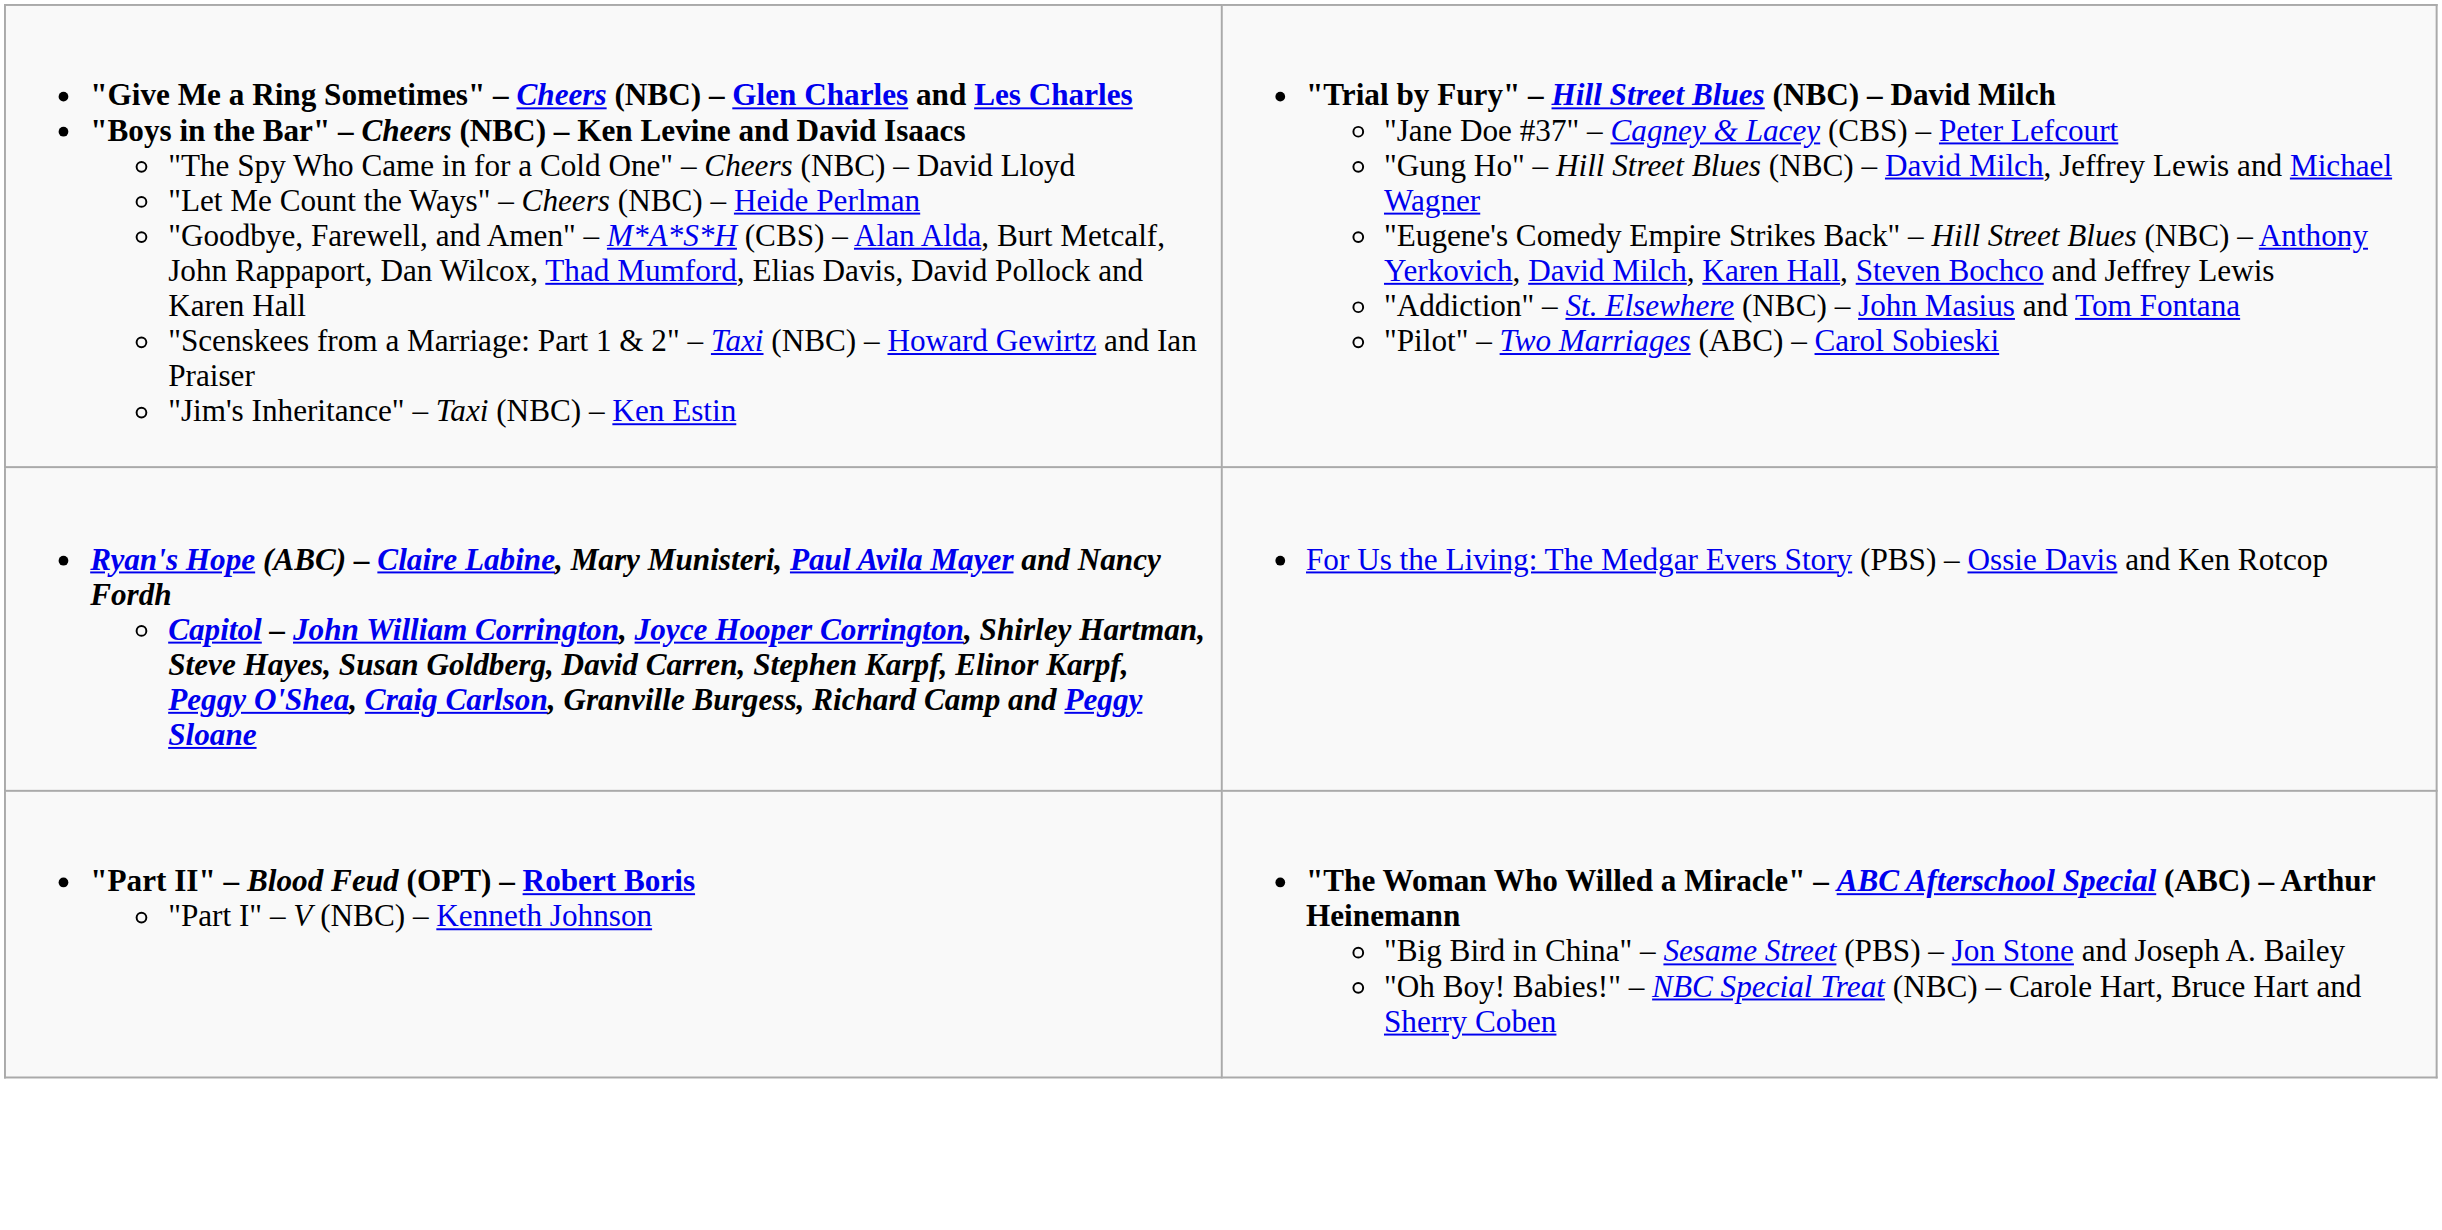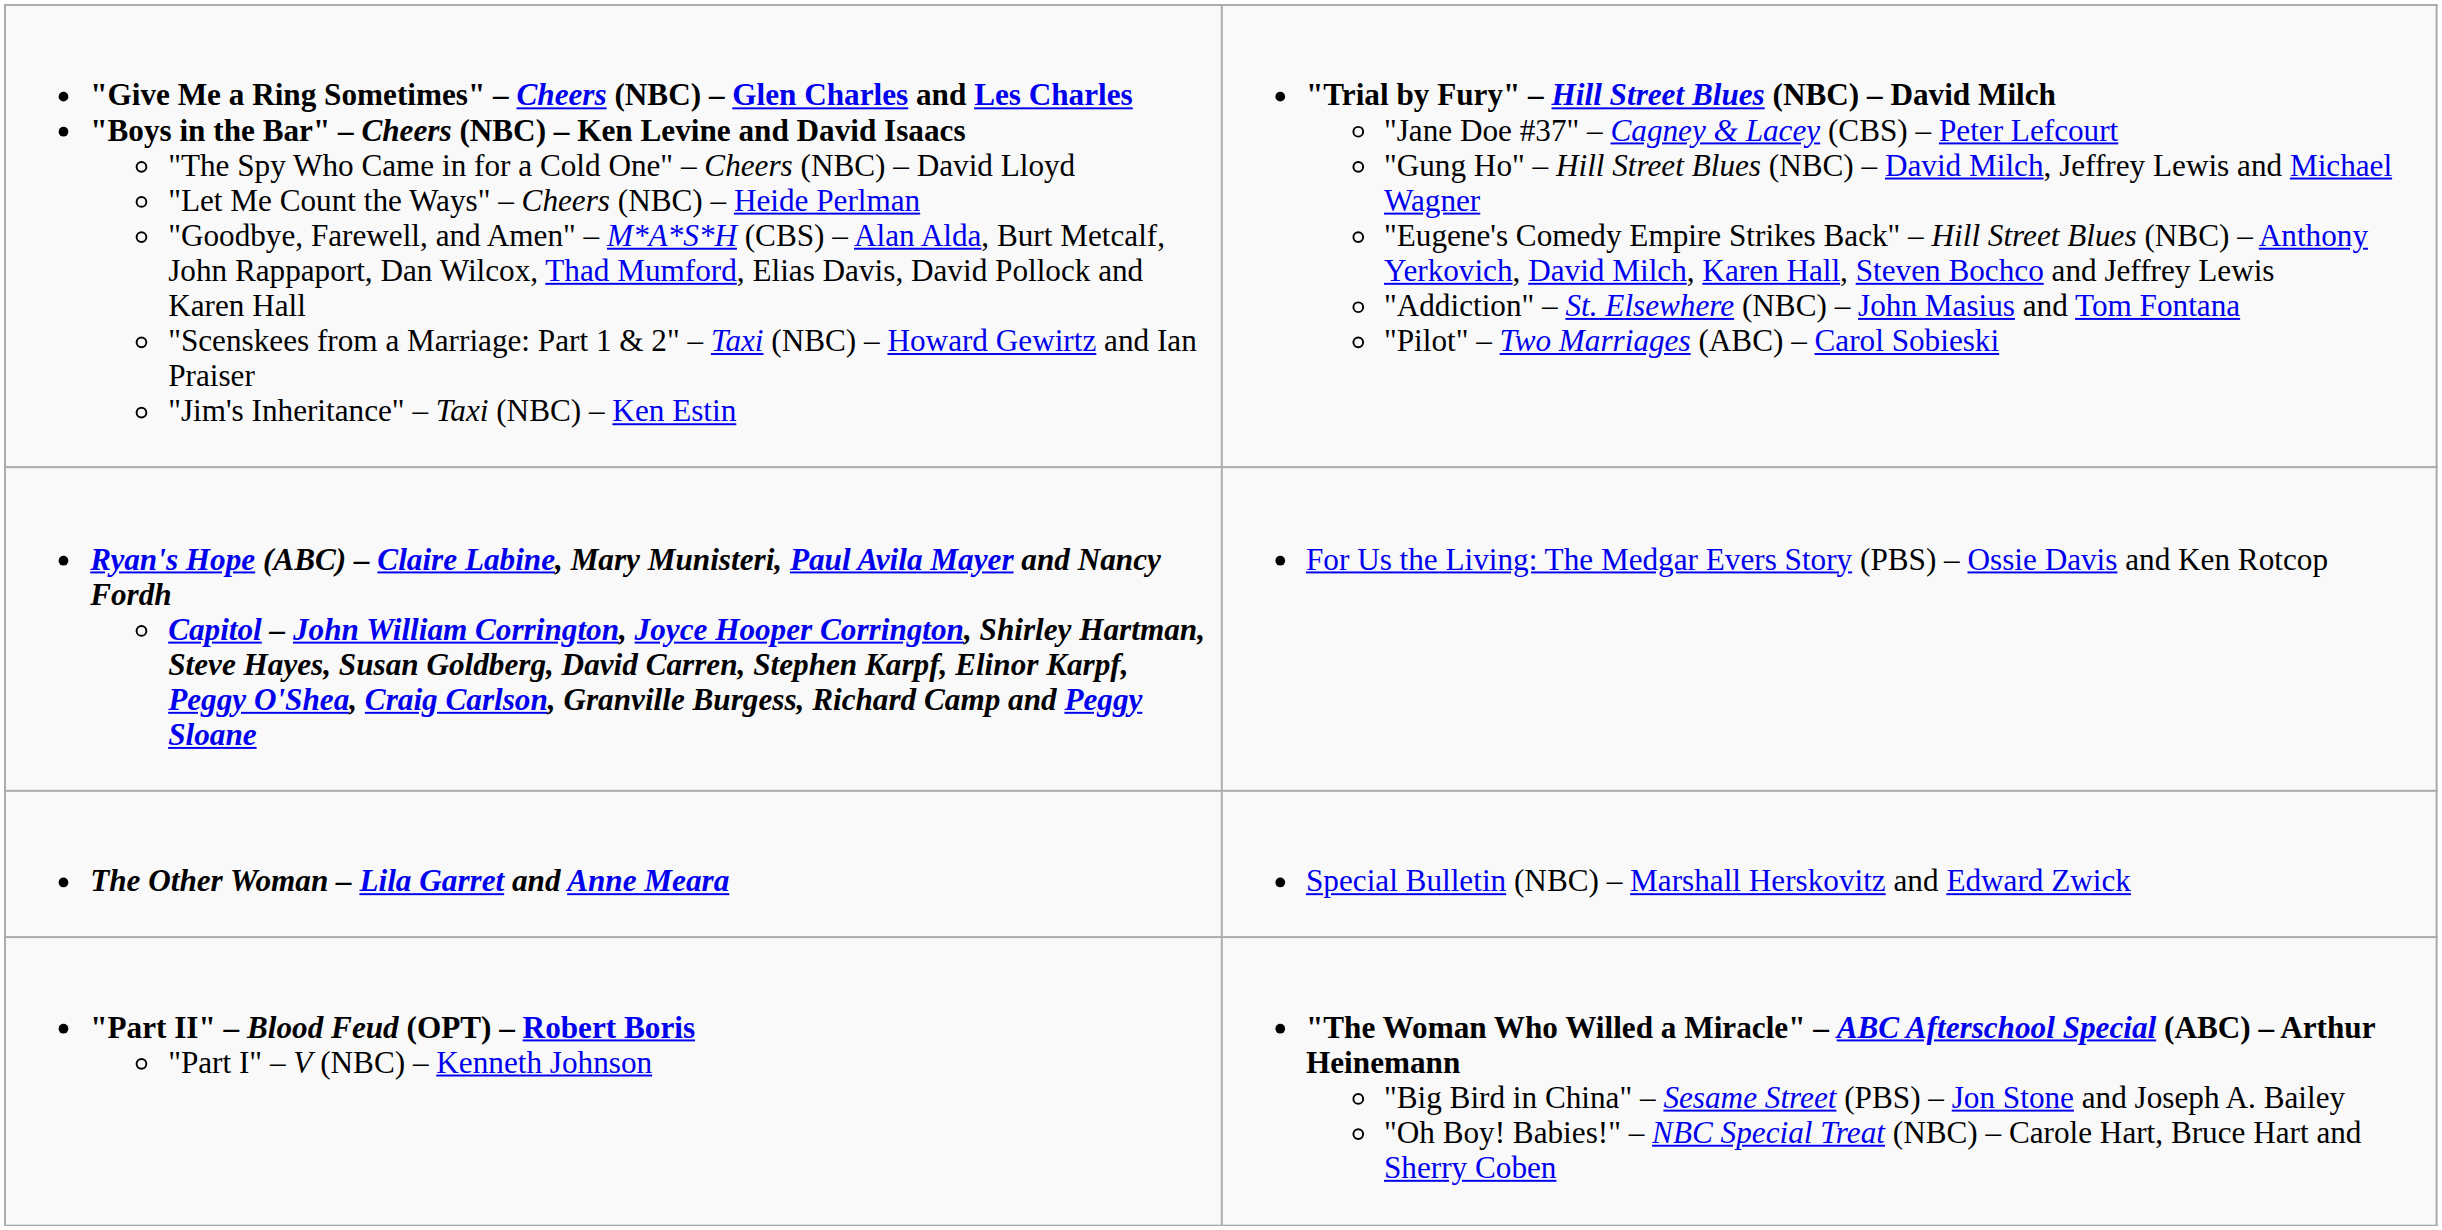 <table class="wikitable">
 <tr>
 <td valign="top" width="50%"><br><ul><li><strong>"Give Me a Ring Sometimes" – <em><a href='#'>Cheers</a></em> (NBC) – <a href='#'>Glen Charles</a> and <a href='#'>Les Charles</a></strong></li><li><strong>"Boys in the Bar" – <em>Cheers</em> (NBC) – Ken Levine and David Isaacs</strong><ul><li>"The Spy Who Came in for a Cold One" – <em>Cheers</em> (NBC) – David Lloyd</li><li>"Let Me Count the Ways" – <em>Cheers</em> (NBC) – <a href='#'>Heide Perlman</a></li><li>"Goodbye, Farewell, and Amen" – <em><a href='#'>M*A*S*H</a></em> (CBS) – <a href='#'>Alan Alda</a>, Burt Metcalf, John Rappaport, Dan Wilcox, <a href='#'>Thad Mumford</a>, Elias Davis, David Pollock and Karen Hall</li><li>"Scenskees from a Marriage: Part 1 & 2" – <em><a href='#'>Taxi</a></em> (NBC) – <a href='#'>Howard Gewirtz</a> and Ian Praiser</li><li>"Jim's Inheritance" – <em>Taxi</em> (NBC) – <a href='#'>Ken Estin</a></li></ul></li></ul></td>
 <td valign="top" width="50%"><br><ul><li><strong>"Trial by Fury" – <em><a href='#'>Hill Street Blues</a></em> (NBC) – David Milch</strong><ul><li>"Jane Doe #37" – <em><a href='#'>Cagney & Lacey</a></em> (CBS) – <a href='#'>Peter Lefcourt</a></li><li>"Gung Ho" – <em>Hill Street Blues</em> (NBC) – <a href='#'>David Milch</a>, Jeffrey Lewis and <a href='#'>Michael Wagner</a></li><li>"Eugene's Comedy Empire Strikes Back" – <em>Hill Street Blues</em> (NBC) – <a href='#'>Anthony Yerkovich</a>, <a href='#'>David Milch</a>, <a href='#'>Karen Hall</a>, <a href='#'>Steven Bochco</a> and Jeffrey Lewis</li><li>"Addiction" – <em><a href='#'>St. Elsewhere</a></em> (NBC) – <a href='#'>John Masius</a> and <a href='#'>Tom Fontana</a></li><li>"Pilot" – <em><a href='#'>Two Marriages</a></em> (ABC) – <a href='#'>Carol Sobieski</a></li></ul></li></ul></td>
 </tr>
 <tr>
 <td valign="top" width="50%"><br><ul><li><strong><em><a href='#'>Ryan's Hope</a><em> (ABC) – <a href='#'>Claire Labine</a>, Mary Munisteri, <a href='#'>Paul Avila Mayer</a> and Nancy Fordh<strong><ul><li></em><a href='#'>Capitol</a><em> – <a href='#'>John William Corrington</a>, <a href='#'>Joyce Hooper Corrington</a>, Shirley Hartman, Steve Hayes, Susan Goldberg, David Carren, Stephen Karpf, Elinor Karpf, <a href='#'>Peggy O'Shea</a>, <a href='#'>Craig Carlson</a>, Granville Burgess, Richard Camp and <a href='#'>Peggy Sloane</a></li></ul></li></ul></td>
 <td valign="top" width="50%"><br><ul><li></em></strong><a href='#'>For Us the Living: The Medgar Evers Story</a></em> (PBS) – <a href='#'>Ossie Davis</a> and Ken Rotcop</strong></li></ul></td>
 </tr>
 <tr>
+<td valign="top" width="50%"><br><ul><li><strong><em>The Other Woman<em> – <a href='#'>Lila Garret</a> and <a href='#'>Anne Meara</a><strong></li></ul></td>
+<td valign="top" width="50%"><br><ul><li></em></strong><a href='#'>Special Bulletin</a></em> (NBC) – <a href='#'>Marshall Herskovitz</a> and <a href='#'>Edward Zwick</a></strong></li></ul></td>
+</tr>
+<tr>
 <td valign="top" width="50%"><br><ul><li><strong>"Part II" – <em>Blood Feud</em> (OPT) – <a href='#'>Robert Boris</a></strong><ul><li>"Part I" – <em>V</em> (NBC) – <a href='#'>Kenneth Johnson</a></li></ul></li></ul></td>
 <td valign="top" width="50%"><br><ul><li><strong>"The Woman Who Willed a Miracle" – <em><a href='#'>ABC Afterschool Special</a></em> (ABC) – Arthur Heinemann</strong><ul><li>"Big Bird in China" – <em><a href='#'>Sesame Street</a></em> (PBS) – <a href='#'>Jon Stone</a> and Joseph A. Bailey</li><li>"Oh Boy! Babies!" – <em><a href='#'>NBC Special Treat</a></em> (NBC) – Carole Hart, Bruce Hart and <a href='#'>Sherry Coben</a></li></ul></li></ul></td>
 </tr>
 </table>
